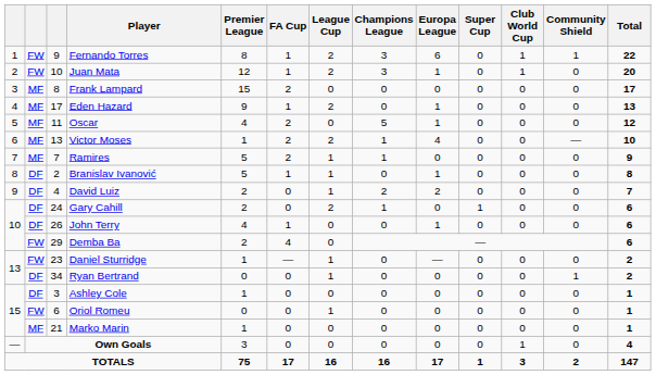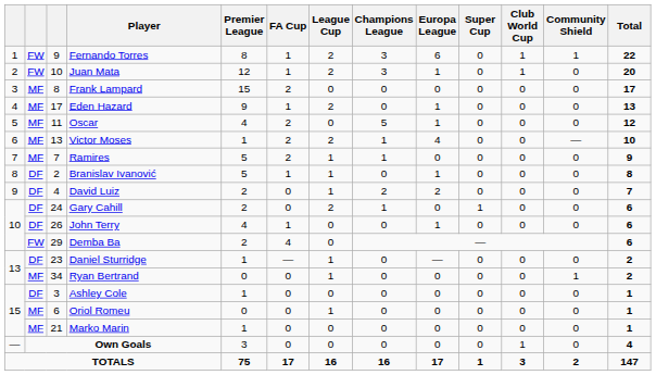 <table class="wikitable" style="font-size: 90%; text-align: center;">
 <tr>
 <th width=20></th>
 <th width=20></th>
 <th width=20></th>
 <th width=200>Player</th>
 <th width=50>Premier League</th>
 <th width=50>FA Cup</th>
 <th width=50>League Cup</th>
 <th width=50>Champions League</th>
 <th width=50>Europa League</th>
 <th width=50>Super Cup</th>
 <th width=50>Club World Cup</th>
 <th width=50>Community Shield</th>
 <th width=50>Total</th>
 </tr>
 <tr>
 <td>1</td>
 <td><a href='#'>FW</a></td>
 <td>9</td>
 <td align=left> <a href='#'>Fernando Torres</a></td>
 <td>8</td>
 <td>1</td>
 <td>2</td>
 <td>3</td>
 <td>6</td>
 <td>0</td>
 <td>1</td>
 <td>1</td>
 <td><strong>22</strong></td>
 </tr>
 <tr>
 <td>2</td>
 <td><a href='#'>FW</a></td>
 <td>10</td>
 <td align=left> <a href='#'>Juan Mata</a></td>
 <td>12</td>
 <td>1</td>
 <td>2</td>
 <td>3</td>
 <td>1</td>
 <td>0</td>
 <td>1</td>
 <td>0</td>
 <td><strong>20</strong></td>
 </tr>
 <tr>
 <td>3</td>
 <td><a href='#'>MF</a></td>
 <td>8</td>
 <td align=left> <a href='#'>Frank Lampard</a></td>
 <td>15</td>
 <td>2</td>
 <td>0</td>
 <td>0</td>
 <td>0</td>
 <td>0</td>
 <td>0</td>
 <td>0</td>
 <td><strong>17</strong></td>
 </tr>
 <tr>
 <td>4</td>
 <td><a href='#'>MF</a></td>
 <td>17</td>
 <td align=left> <a href='#'>Eden Hazard</a></td>
 <td>9</td>
 <td>1</td>
 <td>2</td>
 <td>0</td>
 <td>1</td>
 <td>0</td>
 <td>0</td>
 <td>0</td>
 <td><strong>13</strong></td>
 </tr>
 <tr>
 <td>5</td>
 <td><a href='#'>MF</a></td>
 <td>11</td>
 <td align=left> <a href='#'>Oscar</a></td>
 <td>4</td>
 <td>2</td>
 <td>0</td>
 <td>5</td>
 <td>1</td>
 <td>0</td>
 <td>0</td>
 <td>0</td>
 <td><strong>12</strong></td>
 </tr>
 <tr>
 <td>6</td>
 <td><a href='#'>MF</a></td>
 <td>13</td>
 <td align=left> <a href='#'>Victor Moses</a></td>
 <td>1</td>
 <td>2</td>
 <td>2</td>
 <td>1</td>
 <td>4</td>
 <td>0</td>
 <td>0</td>
 <td>—</td>
 <td><strong>10</strong></td>
 </tr>
 <tr>
 <td>7</td>
 <td><a href='#'>MF</a></td>
 <td>7</td>
 <td align=left> <a href='#'>Ramires</a></td>
 <td>5</td>
 <td>2</td>
 <td>1</td>
 <td>1</td>
 <td>0</td>
 <td>0</td>
 <td>0</td>
 <td>0</td>
 <td><strong>9</strong></td>
 </tr>
 <tr>
 <td>8</td>
 <td><a href='#'>DF</a></td>
 <td>2</td>
 <td align=left> <a href='#'>Branislav Ivanović</a></td>
 <td>5</td>
 <td>1</td>
 <td>1</td>
 <td>0</td>
 <td>1</td>
 <td>0</td>
 <td>0</td>
 <td>0</td>
 <td><strong>8</strong></td>
 </tr>
 <tr>
 <td>9</td>
 <td><a href='#'>DF</a></td>
 <td>4</td>
 <td align=left> <a href='#'>David Luiz</a></td>
 <td>2</td>
 <td>0</td>
 <td>1</td>
 <td>2</td>
 <td>2</td>
 <td>0</td>
 <td>0</td>
 <td>0</td>
 <td><strong>7</strong></td>
 </tr>
 <tr>
 <td rowspan=3>10</td>
 <td><a href='#'>DF</a></td>
 <td>24</td>
 <td align=left> <a href='#'>Gary Cahill</a></td>
 <td>2</td>
 <td>0</td>
 <td>2</td>
 <td>1</td>
 <td>0</td>
 <td>1</td>
 <td>0</td>
 <td>0</td>
 <td><strong>6</strong></td>
 </tr>
 <tr>
 <td><a href='#'>DF</a></td>
 <td>26</td>
 <td align=left> <a href='#'>John Terry</a></td>
 <td>4</td>
 <td>1</td>
 <td>0</td>
 <td>0</td>
 <td>1</td>
 <td>0</td>
 <td>0</td>
 <td>0</td>
 <td><strong>6</strong></td>
 </tr>
 <tr>
 <td><a href='#'>FW</a></td>
 <td>29</td>
 <td align=left> <a href='#'>Demba Ba</a></td>
 <td>2</td>
 <td>4</td>
 <td>0</td>
 <td colspan="5">—</td>
 <td><strong>6</strong></td>
 </tr>
 <tr>
 <td rowspan=2>13</td>
-<td><a href='#'>FW</a></td>
+<td><a href='#'>DF</a></td>
 <td>23</td>
 <td align=left> <a href='#'>Daniel Sturridge</a></td>
 <td>1</td>
 <td>—</td>
 <td>1</td>
 <td>0</td>
 <td>—</td>
 <td>0</td>
 <td>0</td>
 <td>0</td>
 <td><strong>2</strong></td>
 </tr>
 <tr>
-<td><a href='#'>DF</a></td>
+<td><a href='#'>MF</a></td>
 <td>34</td>
 <td align=left> <a href='#'>Ryan Bertrand</a></td>
 <td>0</td>
 <td>0</td>
 <td>1</td>
 <td>0</td>
 <td>0</td>
 <td>0</td>
 <td>0</td>
 <td>1</td>
 <td><strong>2</strong></td>
 </tr>
 <tr>
 <td rowspan=3>15</td>
 <td><a href='#'>DF</a></td>
 <td>3</td>
 <td align=left> <a href='#'>Ashley Cole</a></td>
 <td>1</td>
 <td>0</td>
 <td>0</td>
 <td>0</td>
 <td>0</td>
 <td>0</td>
 <td>0</td>
 <td>0</td>
 <td><strong>1</strong></td>
 </tr>
 <tr>
-<td><a href='#'>FW</a></td>
+<td><a href='#'>MF</a></td>
 <td>6</td>
 <td align=left> <a href='#'>Oriol Romeu</a></td>
 <td>0</td>
 <td>0</td>
 <td>1</td>
 <td>0</td>
 <td>0</td>
 <td>0</td>
 <td>0</td>
 <td>0</td>
 <td><strong>1</strong></td>
 </tr>
 <tr>
 <td><a href='#'>MF</a></td>
 <td>21</td>
 <td align=left> <a href='#'>Marko Marin</a></td>
 <td>1</td>
 <td>0</td>
 <td>0</td>
 <td>0</td>
 <td>0</td>
 <td>0</td>
 <td>0</td>
 <td>0</td>
 <td><strong>1</strong></td>
 </tr>
 <tr>
 <td>—</td>
 <td colspan="3"><strong>Own Goals</strong></td>
 <td>3</td>
 <td>0</td>
 <td>0</td>
 <td>0</td>
 <td>0</td>
 <td>0</td>
 <td>1</td>
 <td>0</td>
 <td><strong>4</strong></td>
 </tr>
 <tr>
 <td colspan="4"><strong>TOTALS</strong></td>
 <td><strong>75</strong></td>
 <td><strong>17</strong></td>
 <td><strong>16</strong></td>
 <td><strong>16</strong></td>
 <td><strong>17</strong></td>
 <td><strong>1</strong></td>
 <td><strong>3</strong></td>
 <td><strong>2</strong></td>
 <td><strong>147</strong></td>
 </tr>
 </table>
